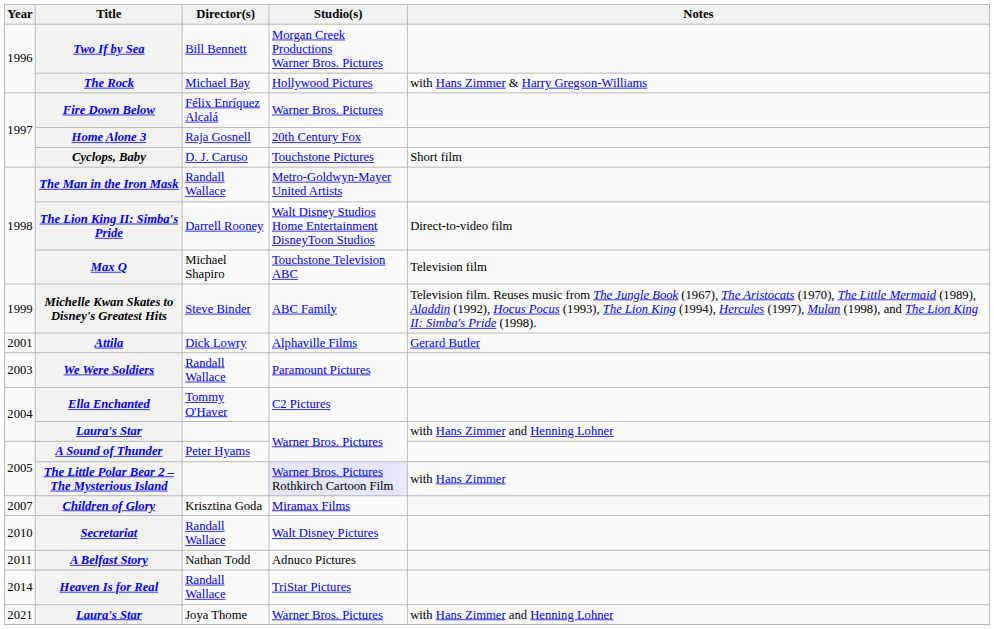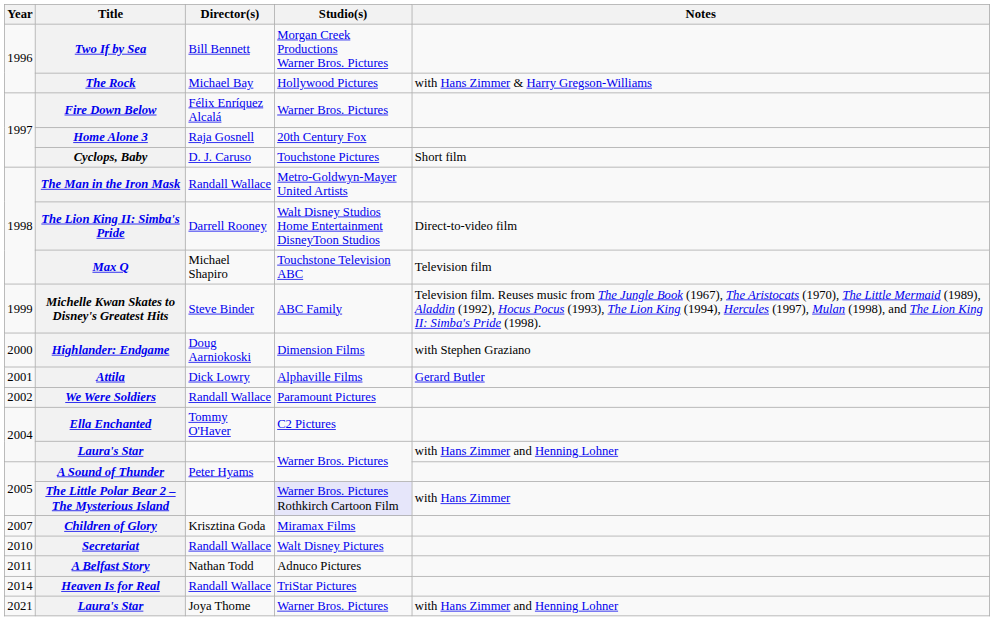 <table class="wikitable sortable">
 <tr>
 <th>Year</th>
 <th>Title</th>
 <th>Director(s)</th>
 <th>Studio(s)</th>
 <th>Notes</th>
 </tr>
 <tr>
 <td rowspan="2">1996</td>
 <th><em><a href='#'>Two If by Sea</a></em></th>
 <td><a href='#'>Bill Bennett</a></td>
 <td><a href='#'>Morgan Creek Productions</a><br><a href='#'>Warner Bros. Pictures</a></td>
 <td></td>
 </tr>
 <tr>
 <th><em><a href='#'>The Rock</a></em></th>
 <td><a href='#'>Michael Bay</a></td>
 <td><a href='#'>Hollywood Pictures</a></td>
 <td>with <a href='#'>Hans Zimmer</a> & <a href='#'>Harry Gregson-Williams</a></td>
 </tr>
 <tr>
 <td rowspan="3">1997</td>
 <th><em><a href='#'>Fire Down Below</a></em></th>
 <td><a href='#'>Félix Enríquez Alcalá</a></td>
 <td><a href='#'>Warner Bros. Pictures</a></td>
 <td></td>
 </tr>
 <tr>
 <th><em><a href='#'>Home Alone 3</a></em></th>
 <td><a href='#'>Raja Gosnell</a></td>
 <td><a href='#'>20th Century Fox</a></td>
 <td></td>
 </tr>
 <tr>
 <th><em>Cyclops, Baby</em></th>
 <td><a href='#'>D. J. Caruso</a></td>
 <td><a href='#'>Touchstone Pictures</a></td>
 <td>Short film</td>
 </tr>
 <tr>
 <td rowspan="3">1998</td>
 <th><em><a href='#'>The Man in the Iron Mask</a></em></th>
 <td><a href='#'>Randall Wallace</a></td>
 <td><a href='#'>Metro-Goldwyn-Mayer</a><br><a href='#'>United Artists</a></td>
 <td></td>
 </tr>
 <tr>
 <th><em><a href='#'>The Lion King II: Simba's Pride</a></em></th>
 <td><a href='#'>Darrell Rooney</a></td>
 <td><a href='#'>Walt Disney Studios Home Entertainment</a><br><a href='#'>DisneyToon Studios</a></td>
 <td>Direct-to-video film</td>
 </tr>
 <tr>
 <th><em><a href='#'>Max Q</a></em></th>
 <td>Michael Shapiro</td>
 <td><a href='#'>Touchstone Television</a><br><a href='#'>ABC</a></td>
 <td>Television film</td>
 </tr>
 <tr>
 <td>1999</td>
 <th><em>Michelle Kwan Skates to Disney's Greatest Hits</em></th>
 <td><a href='#'>Steve Binder</a></td>
 <td><a href='#'>ABC Family</a></td>
 <td>Television film. Reuses music from <em><a href='#'>The Jungle Book</a></em> (1967), <em><a href='#'>The Aristocats</a></em> (1970), <em><a href='#'>The Little Mermaid</a></em> (1989), <em><a href='#'>Aladdin</a></em> (1992), <em><a href='#'>Hocus Pocus</a></em> (1993), <em><a href='#'>The Lion King</a></em> (1994), <em><a href='#'>Hercules</a></em> (1997), <em><a href='#'>Mulan</a></em> (1998), and <em><a href='#'>The Lion King II: Simba's Pride</a></em> (1998).</td>
 </tr>
 <tr>
+<td>2000</td>
+<th><em><a href='#'>Highlander: Endgame</a></em></th>
+<td><a href='#'>Doug Aarniokoski</a></td>
+<td><a href='#'>Dimension Films</a></td>
+<td>with Stephen Graziano</td>
+</tr>
+<tr>
 <td>2001</td>
 <th><em><a href='#'>Attila</a></em></th>
 <td><a href='#'>Dick Lowry</a></td>
 <td><a href='#'>Alphaville Films</a></td>
 <td><a href='#'>Gerard Butler</a></td>
 </tr>
 <tr>
-<td>2003</td>
+<td>2002</td>
 <th><em><a href='#'>We Were Soldiers</a></em></th>
 <td><a href='#'>Randall Wallace</a></td>
 <td><a href='#'>Paramount Pictures</a></td>
 <td></td>
 </tr>
 <tr>
 <td rowspan="2">2004</td>
 <th><em><a href='#'>Ella Enchanted</a></em></th>
 <td><a href='#'>Tommy O'Haver</a></td>
 <td><a href='#'>C2 Pictures</a></td>
 <td></td>
 </tr>
 <tr>
 <th><em><a href='#'>Laura's Star</a></em></th>
 <td><br></td>
 <td rowspan="2"><a href='#'>Warner Bros. Pictures</a></td>
 <td>with <a href='#'>Hans Zimmer</a> and <a href='#'>Henning Lohner</a></td>
 </tr>
 <tr>
 <td rowspan="2">2005</td>
 <th><em><a href='#'>A Sound of Thunder</a></em></th>
 <td><a href='#'>Peter Hyams</a></td>
 <td></td>
 </tr>
 <tr>
 <th><em><a href='#'>The Little Polar Bear 2 – The Mysterious Island</a></em></th>
 <td><br></td>
 <td style="background: lavender;"><a href='#'>Warner Bros. Pictures</a><br>Rothkirch Cartoon Film</td>
 <td>with <a href='#'>Hans Zimmer</a></td>
 </tr>
 <tr>
 <td>2007</td>
 <th><em><a href='#'>Children of Glory</a></em></th>
 <td>Krisztina Goda</td>
 <td><a href='#'>Miramax Films</a></td>
 <td></td>
 </tr>
 <tr>
 <td>2010</td>
 <th><em><a href='#'>Secretariat</a></em></th>
 <td><a href='#'>Randall Wallace</a></td>
 <td><a href='#'>Walt Disney Pictures</a></td>
 <td></td>
 </tr>
 <tr>
 <td>2011</td>
 <th><em><a href='#'>A Belfast Story</a></em></th>
 <td>Nathan Todd</td>
 <td>Adnuco Pictures</td>
 <td></td>
 </tr>
 <tr>
 <td>2014</td>
 <th><em><a href='#'>Heaven Is for Real</a></em></th>
 <td><a href='#'>Randall Wallace</a></td>
 <td><a href='#'>TriStar Pictures</a></td>
 <td></td>
 </tr>
 <tr>
 <td>2021</td>
 <th><em><a href='#'>Laura's Star</a></em></th>
 <td>Joya Thome</td>
 <td><a href='#'>Warner Bros. Pictures</a></td>
 <td>with <a href='#'>Hans Zimmer</a> and <a href='#'>Henning Lohner</a></td>
 </tr>
 </table>
